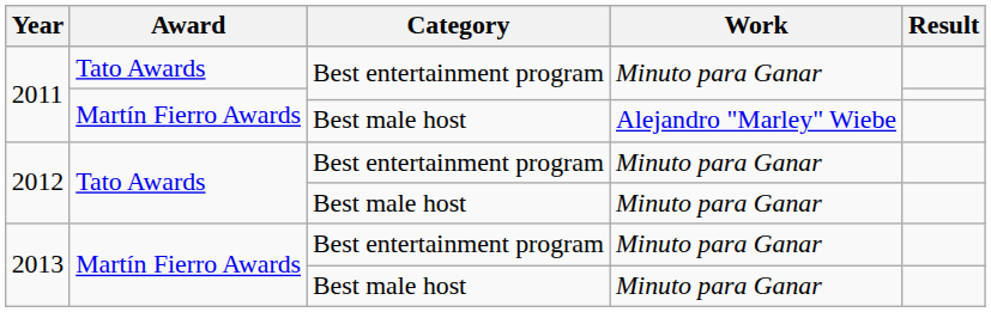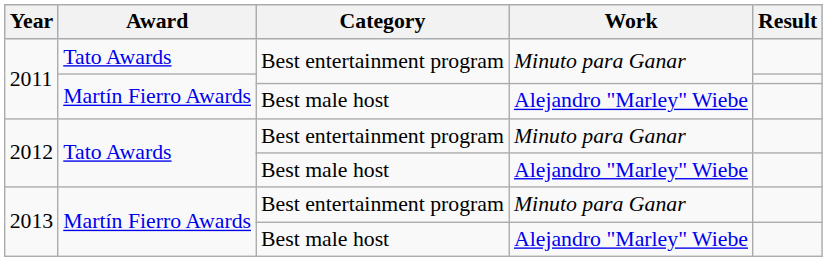 <table class="wikitable">
 <tr style="background:#b0c4de; text-align:center;">
 <th>Year</th>
 <th>Award</th>
 <th>Category</th>
 <th>Work</th>
 <th>Result</th>
 </tr>
 <tr>
 <td rowspan="3">2011</td>
 <td><a href='#'>Tato Awards</a></td>
 <td rowspan="2">Best entertainment program</td>
 <td rowspan="2"><em>Minuto para Ganar</em></td>
 <td></td>
 </tr>
 <tr>
 <td rowspan="2"><a href='#'>Martín Fierro Awards</a></td>
 <td></td>
 </tr>
 <tr>
 <td>Best male host</td>
 <td><a href='#'>Alejandro "Marley" Wiebe</a></td>
 <td></td>
 </tr>
 <tr>
 <td rowspan="2">2012</td>
 <td rowspan="2"><a href='#'>Tato Awards</a></td>
 <td>Best entertainment program</td>
 <td><em>Minuto para Ganar</em></td>
 <td></td>
 </tr>
 <tr>
 <td>Best male host</td>
-<td><em>Minuto para Ganar</em></td>
+<td><a href='#'>Alejandro "Marley" Wiebe</a></td>
 <td></td>
 </tr>
 <tr>
 <td rowspan="2">2013</td>
 <td rowspan="2"><a href='#'>Martín Fierro Awards</a></td>
 <td>Best entertainment program</td>
 <td><em>Minuto para Ganar</em></td>
 <td></td>
 </tr>
 <tr>
 <td>Best male host</td>
-<td><em>Minuto para Ganar</em></td>
+<td><a href='#'>Alejandro "Marley" Wiebe</a></td>
 <td></td>
 </tr>
 </table>
